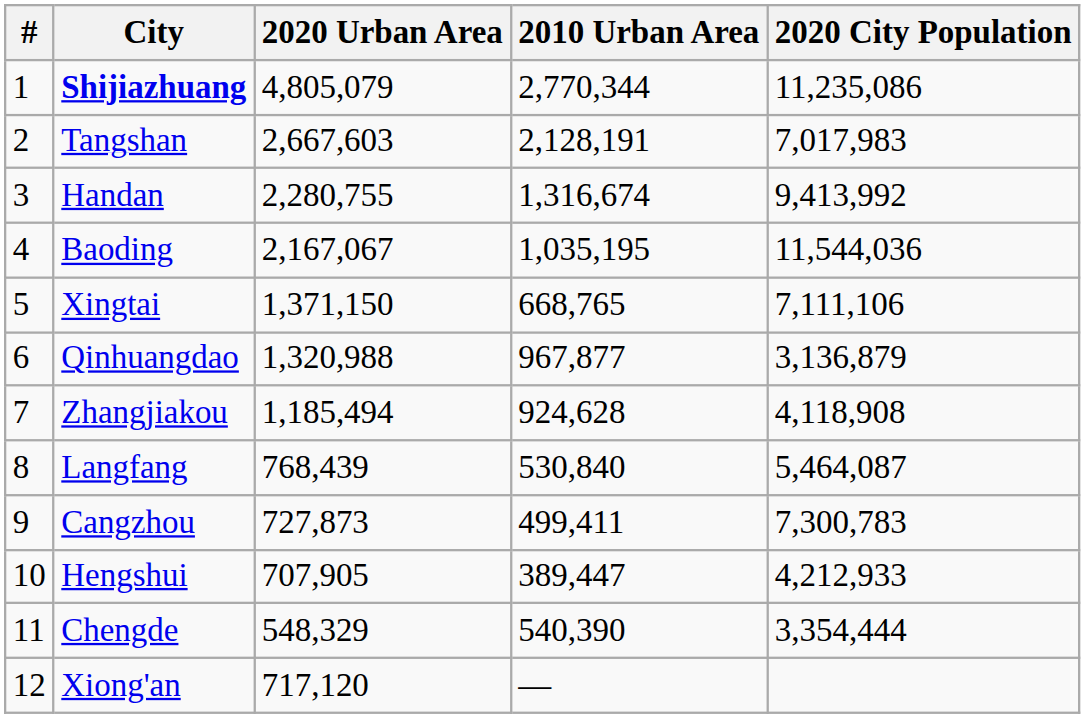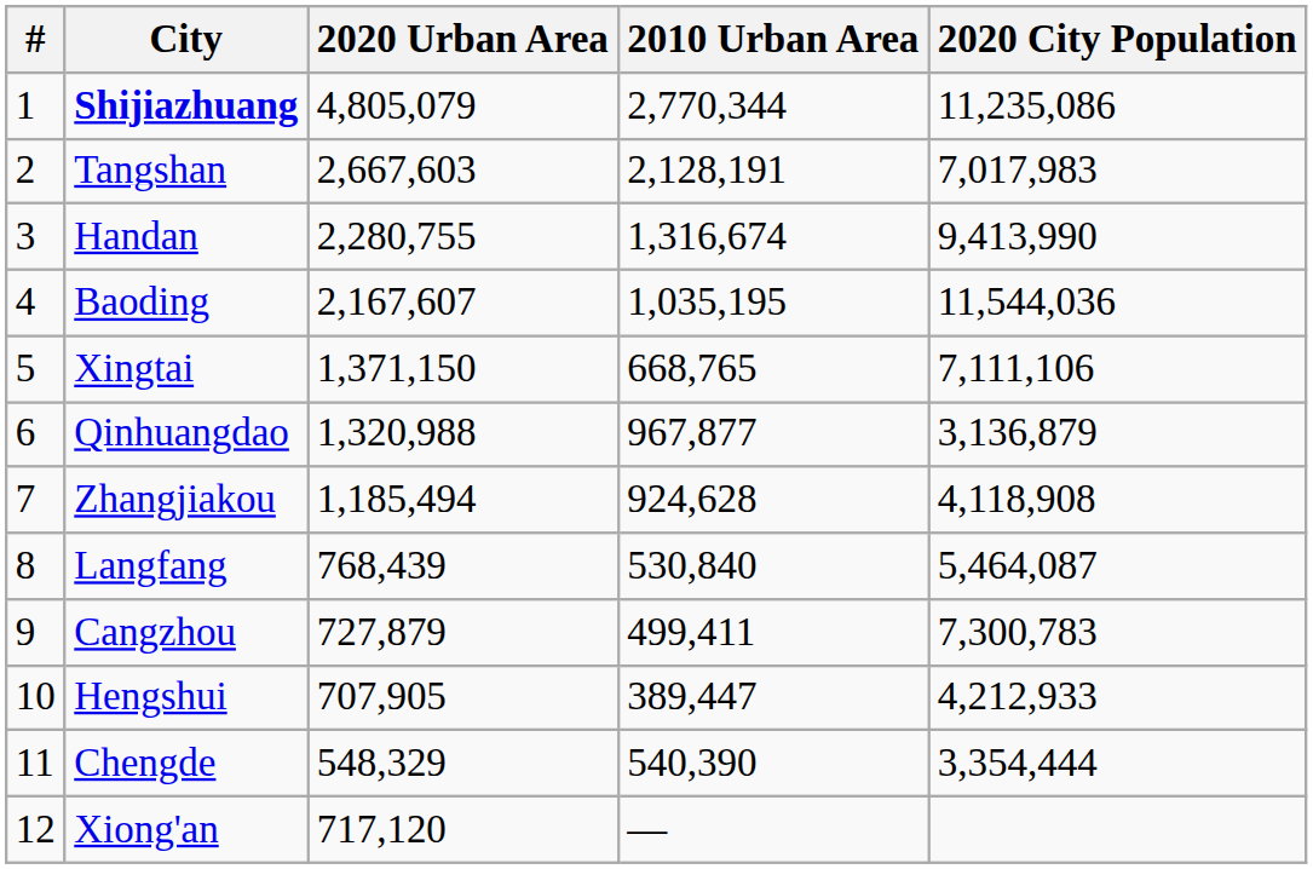 <table class="wikitable sortable collapsible" style="font-size:90%;">
 <tr>
 <th>#</th>
 <th>City</th>
 <th>2020 Urban Area</th>
 <th>2010 Urban Area</th>
 <th>2020 City Population</th>
 </tr>
 <tr>
 <td>1</td>
 <td><strong><a href='#'>Shijiazhuang</a></strong></td>
 <td>4,805,079</td>
 <td>2,770,344</td>
 <td>11,235,086</td>
 </tr>
 <tr>
 <td>2</td>
 <td><a href='#'>Tangshan</a></td>
 <td>2,667,603</td>
 <td>2,128,191</td>
 <td>7,017,983</td>
 </tr>
 <tr>
 <td>3</td>
 <td><a href='#'>Handan</a></td>
 <td>2,280,755</td>
 <td>1,316,674</td>
-<td>9,413,992</td>
+<td>9,413,990</td>
 </tr>
 <tr>
 <td>4</td>
 <td><a href='#'>Baoding</a></td>
-<td>2,167,067</td>
+<td>2,167,607</td>
 <td>1,035,195</td>
 <td>11,544,036</td>
 </tr>
 <tr>
 <td>5</td>
 <td><a href='#'>Xingtai</a></td>
 <td>1,371,150</td>
 <td>668,765</td>
 <td>7,111,106</td>
 </tr>
 <tr>
 <td>6</td>
 <td><a href='#'>Qinhuangdao</a></td>
 <td>1,320,988</td>
 <td>967,877</td>
 <td>3,136,879</td>
 </tr>
 <tr>
 <td>7</td>
 <td><a href='#'>Zhangjiakou</a></td>
 <td>1,185,494</td>
 <td>924,628</td>
 <td>4,118,908</td>
 </tr>
 <tr>
 <td>8</td>
 <td><a href='#'>Langfang</a></td>
 <td>768,439</td>
 <td>530,840</td>
 <td>5,464,087</td>
 </tr>
 <tr>
 <td>9</td>
 <td><a href='#'>Cangzhou</a></td>
-<td>727,873</td>
+<td>727,879</td>
 <td>499,411</td>
 <td>7,300,783</td>
 </tr>
 <tr>
 <td>10</td>
 <td><a href='#'>Hengshui</a></td>
 <td>707,905</td>
 <td>389,447</td>
 <td>4,212,933</td>
 </tr>
 <tr>
 <td>11</td>
 <td><a href='#'>Chengde</a></td>
 <td>548,329</td>
 <td>540,390</td>
 <td>3,354,444</td>
 </tr>
 <tr>
 <td>12</td>
 <td><a href='#'>Xiong'an</a></td>
 <td>717,120</td>
 <td>—</td>
 </tr>
 </table>
